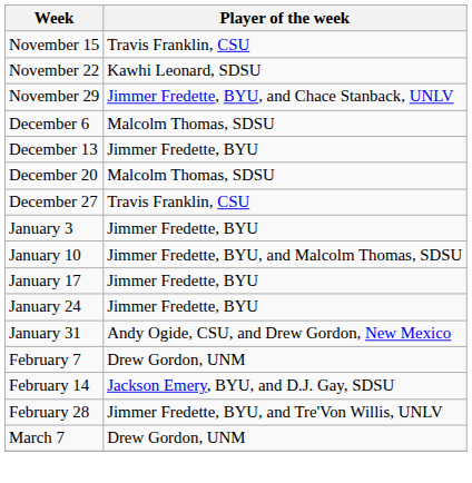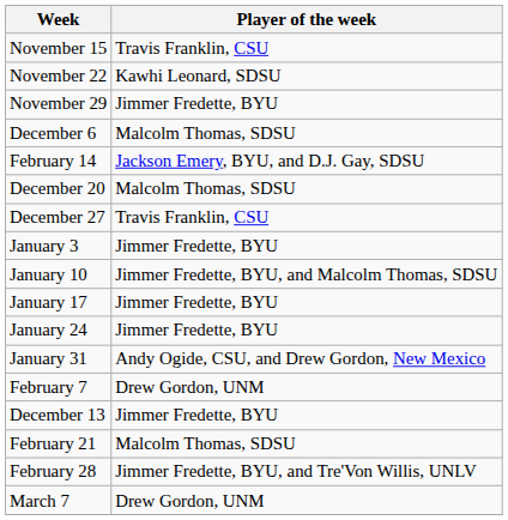 <table class="wikitable" border="1">
 <tr>
 <th>Week</th>
 <th>Player of the week</th>
 </tr>
 <tr>
 <td>November 15</td>
 <td>Travis Franklin, <a href='#'>CSU</a></td>
 </tr>
 <tr>
 <td>November 22</td>
 <td>Kawhi Leonard, SDSU</td>
 </tr>
 <tr>
 <td>November 29</td>
-<td><a href='#'>Jimmer Fredette</a>, <a href='#'>BYU</a>, and Chace Stanback, <a href='#'>UNLV</a></td>
+<td>Jimmer Fredette, BYU</td>
 </tr>
 <tr>
 <td>December 6</td>
 <td>Malcolm Thomas, SDSU</td>
 </tr>
 <tr>
-<td>December 13</td>
-<td>Jimmer Fredette, BYU</td>
+<td>February 14</td>
+<td><a href='#'>Jackson Emery</a>, BYU, and D.J. Gay, SDSU</td>
 </tr>
 <tr>
 <td>December 20</td>
 <td>Malcolm Thomas, SDSU</td>
 </tr>
 <tr>
 <td>December 27</td>
 <td>Travis Franklin, <a href='#'>CSU</a></td>
 </tr>
 <tr>
 <td>January 3</td>
 <td>Jimmer Fredette, BYU</td>
 </tr>
 <tr>
 <td>January 10</td>
 <td>Jimmer Fredette, BYU, and Malcolm Thomas, SDSU</td>
 </tr>
 <tr>
 <td>January 17</td>
 <td>Jimmer Fredette, BYU</td>
 </tr>
 <tr>
 <td>January 24</td>
 <td>Jimmer Fredette, BYU</td>
 </tr>
 <tr>
 <td>January 31</td>
 <td>Andy Ogide, CSU, and Drew Gordon, <a href='#'>New Mexico</a></td>
 </tr>
 <tr>
 <td>February 7</td>
 <td>Drew Gordon, UNM</td>
 </tr>
 <tr>
-<td>February 14</td>
-<td><a href='#'>Jackson Emery</a>, BYU, and D.J. Gay, SDSU</td>
+<td>December 13</td>
+<td>Jimmer Fredette, BYU</td>
+</tr>
+<tr>
+<td>February 21</td>
+<td>Malcolm Thomas, SDSU</td>
 </tr>
 <tr>
 <td>February 28</td>
 <td>Jimmer Fredette, BYU, and Tre'Von Willis, UNLV</td>
 </tr>
 <tr>
 <td>March 7</td>
 <td>Drew Gordon, UNM</td>
 </tr>
 <tr>
 </tr>
 </table>
